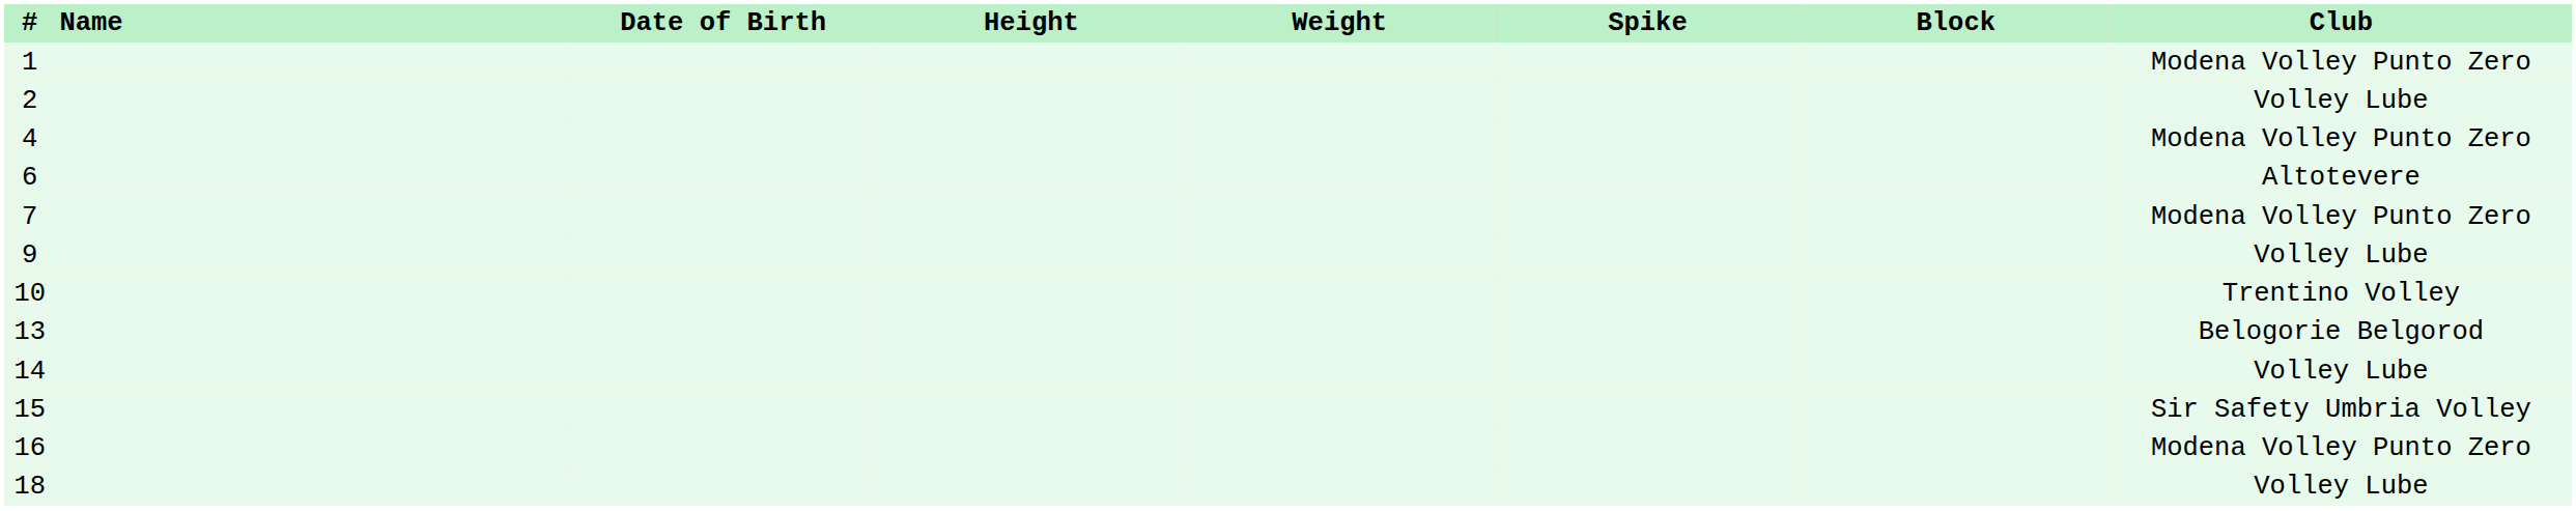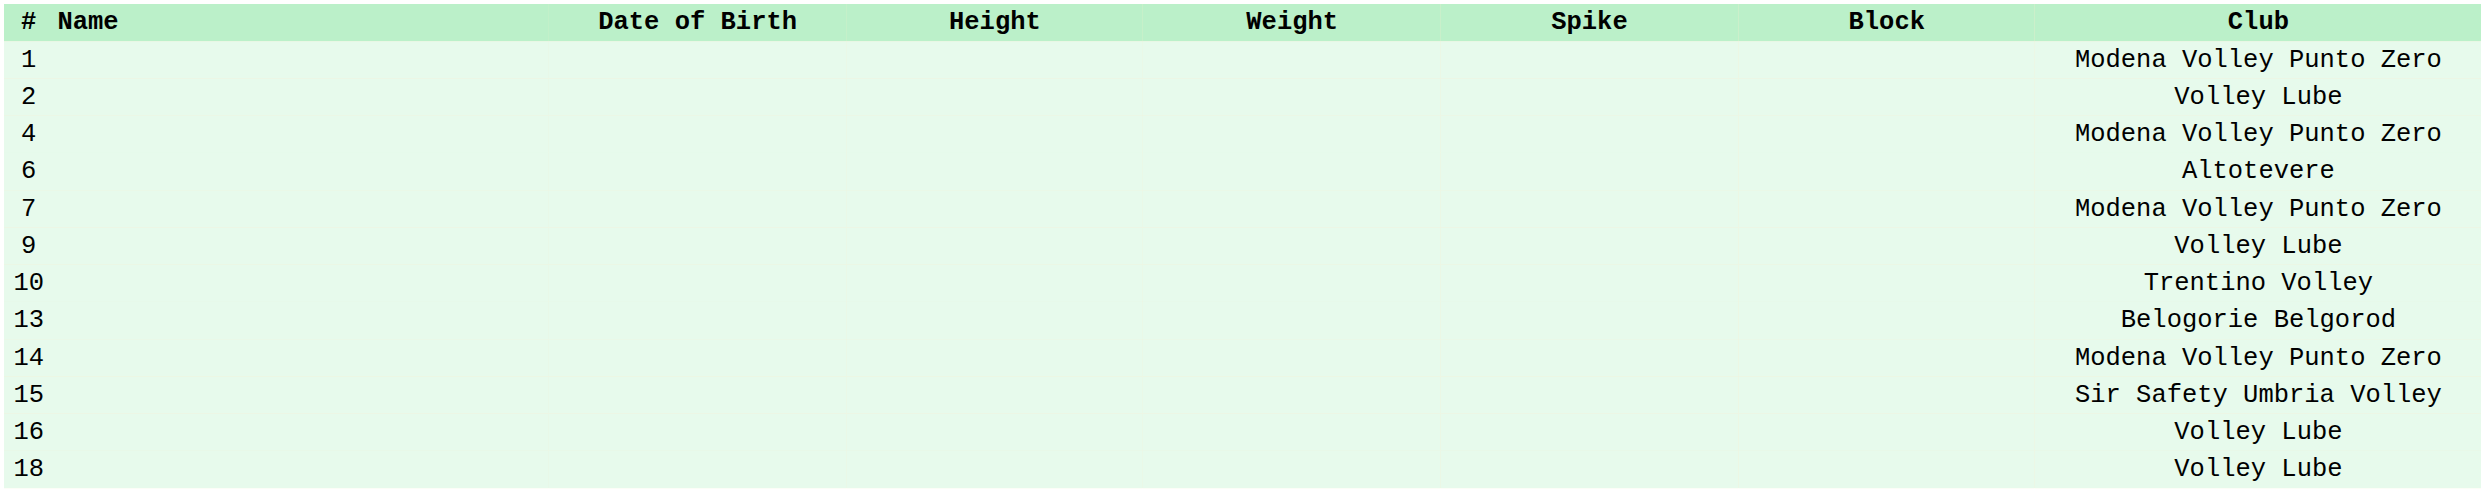 <table border=0 cellpadding=2 cellspacing=0  |- bgcolor=#FFECCE style=text-align:center; font-size:90%; width=100%>
 <tr bgcolor=#BBF0C9>
 <th width=2%>#</th>
 <th align=left width=20%>Name</th>
 <th width=12%>Date of Birth</th>
 <th width=12%>Height</th>
 <th width=12%>Weight</th>
 <th width=12%>Spike</th>
 <th width=12%>Block</th>
 <th width=20%>Club</th>
 </tr>
 <tr bgcolor=#E7FAEC>
 <td>1</td>
 <td align=left></td>
 <td align=right></td>
 <td></td>
 <td></td>
 <td></td>
 <td></td>
 <td>Modena Volley Punto Zero</td>
 </tr>
 <tr bgcolor=#E7FAEC>
 <td>2</td>
 <td align=left></td>
 <td align=right></td>
 <td></td>
 <td></td>
 <td></td>
 <td></td>
 <td>Volley Lube</td>
 </tr>
 <tr bgcolor=#E7FAEC>
 <td>4</td>
 <td align=left></td>
 <td align=right></td>
 <td></td>
 <td></td>
 <td></td>
 <td></td>
 <td>Modena Volley Punto Zero</td>
 </tr>
 <tr bgcolor=#E7FAEC>
 <td>6</td>
 <td align=left></td>
 <td align=right></td>
 <td></td>
 <td></td>
 <td></td>
 <td></td>
 <td>Altotevere</td>
 </tr>
 <tr bgcolor=#E7FAEC>
 <td>7</td>
 <td align=left></td>
 <td align=right></td>
 <td></td>
 <td></td>
 <td></td>
 <td></td>
 <td>Modena Volley Punto Zero</td>
 </tr>
 <tr bgcolor=#E7FAEC>
 <td>9</td>
 <td align=left></td>
 <td align=right></td>
 <td></td>
 <td></td>
 <td></td>
 <td></td>
 <td>Volley Lube</td>
 </tr>
 <tr bgcolor=#E7FAEC>
 <td>10</td>
 <td align=left></td>
 <td align=right></td>
 <td></td>
 <td></td>
 <td></td>
 <td></td>
 <td>Trentino Volley</td>
 </tr>
 <tr bgcolor=#E7FAEC>
 <td>13</td>
 <td align=left></td>
 <td align=right></td>
 <td></td>
 <td></td>
 <td></td>
 <td></td>
 <td>Belogorie Belgorod</td>
 </tr>
 <tr bgcolor=#E7FAEC>
 <td>14</td>
 <td align=left></td>
 <td align=right></td>
 <td></td>
 <td></td>
 <td></td>
 <td></td>
-<td>Volley Lube</td>
+<td>Modena Volley Punto Zero</td>
 </tr>
 <tr bgcolor=#E7FAEC>
 <td>15</td>
 <td align=left></td>
 <td align=right></td>
 <td></td>
 <td></td>
 <td></td>
 <td></td>
 <td>Sir Safety Umbria Volley</td>
 </tr>
 <tr bgcolor=#E7FAEC>
 <td>16</td>
 <td align=left></td>
 <td align=right></td>
 <td></td>
 <td></td>
 <td></td>
 <td></td>
-<td>Modena Volley Punto Zero</td>
+<td>Volley Lube</td>
 </tr>
 <tr bgcolor=#E7FAEC>
 <td>18</td>
 <td align=left></td>
 <td align=right></td>
 <td></td>
 <td></td>
 <td></td>
 <td></td>
 <td>Volley Lube</td>
 </tr>
 </table>
